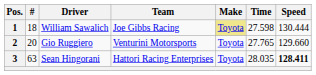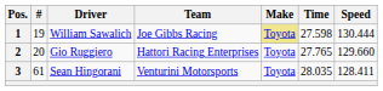 <table class="wikitable" style="font-size:95%">
 <tr>
 <th>Pos.</th>
 <th>#</th>
 <th>Driver</th>
 <th>Team</th>
 <th>Make</th>
 <th>Time</th>
 <th>Speed</th>
 </tr>
 <tr>
 <th>1</th>
-<td>18</td>
+<td>19</td>
 <td><a href='#'>William Sawalich</a></td>
 <td><a href='#'>Joe Gibbs Racing</a></td>
 <td style="background: khaki;"><a href='#'>Toyota</a></td>
 <td>27.598</td>
 <td>130.444</td>
 </tr>
 <tr>
 <th>2</th>
 <td>20</td>
 <td><a href='#'>Gio Ruggiero</a></td>
-<td><a href='#'>Venturini Motorsports</a></td>
+<td><a href='#'>Hattori Racing Enterprises</a></td>
 <td><a href='#'>Toyota</a></td>
 <td>27.765</td>
 <td>129.660</td>
 </tr>
 <tr>
 <th>3</th>
-<td>63</td>
+<td>61</td>
 <td><a href='#'>Sean Hingorani</a></td>
-<td><a href='#'>Hattori Racing Enterprises</a></td>
+<td><a href='#'>Venturini Motorsports</a></td>
 <td><a href='#'>Toyota</a></td>
 <td>28.035</td>
-<td><strong>128.411</strong></td>
+<td>128.411</td>
 </tr>
 <tr>
 <th colspan="7"></th>
 </tr>
 </table>
